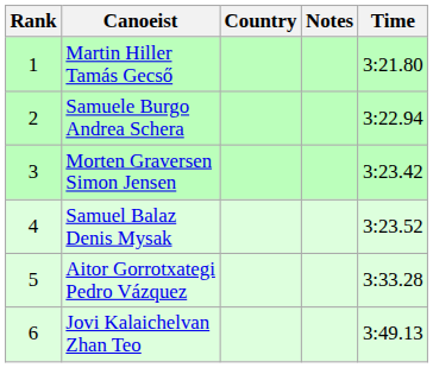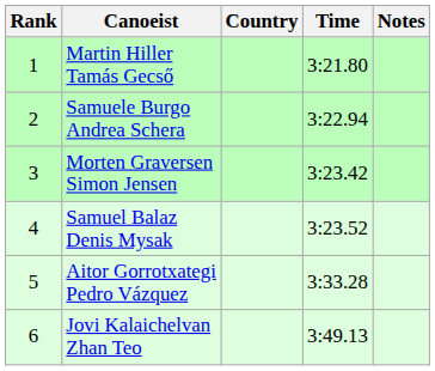 <table class="wikitable" style="text-align:center">
 <tr>
 <th>Rank</th>
 <th>Canoeist</th>
 <th>Country</th>
+<th>Time</th>
 <th>Notes</th>
-<th>Time</th>
 </tr>
 <tr bgcolor=bbffbb>
 <td>1</td>
 <td align="left"><a href='#'>Martin Hiller</a><br><a href='#'>Tamás Gecső</a></td>
 <td align="left"></td>
+<td>3:21.80</td>
 <td></td>
-<td>3:21.80</td>
 </tr>
 <tr bgcolor=bbffbb>
 <td>2</td>
 <td align="left"><a href='#'>Samuele Burgo</a><br><a href='#'>Andrea Schera</a></td>
 <td align="left"></td>
+<td>3:22.94</td>
 <td></td>
-<td>3:22.94</td>
 </tr>
 <tr bgcolor=bbffbb>
 <td>3</td>
 <td align="left"><a href='#'>Morten Graversen</a><br><a href='#'>Simon Jensen</a></td>
 <td align="left"></td>
+<td>3:23.42</td>
 <td></td>
-<td>3:23.42</td>
 </tr>
 <tr bgcolor=ddffdd>
 <td>4</td>
 <td align="left"><a href='#'>Samuel Balaz</a><br><a href='#'>Denis Mysak</a></td>
 <td align="left"></td>
+<td>3:23.52</td>
 <td></td>
-<td>3:23.52</td>
 </tr>
 <tr bgcolor=ddffdd>
 <td>5</td>
 <td align="left"><a href='#'>Aitor Gorrotxategi</a><br><a href='#'>Pedro Vázquez</a></td>
 <td align="left"></td>
+<td>3:33.28</td>
 <td></td>
-<td>3:33.28</td>
 </tr>
 <tr bgcolor=ddffdd>
 <td>6</td>
 <td align="left"><a href='#'>Jovi Kalaichelvan</a><br><a href='#'>Zhan Teo</a></td>
 <td align="left"></td>
+<td>3:49.13</td>
 <td></td>
-<td>3:49.13</td>
 </tr>
 </table>
